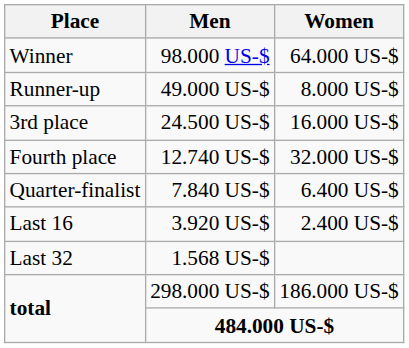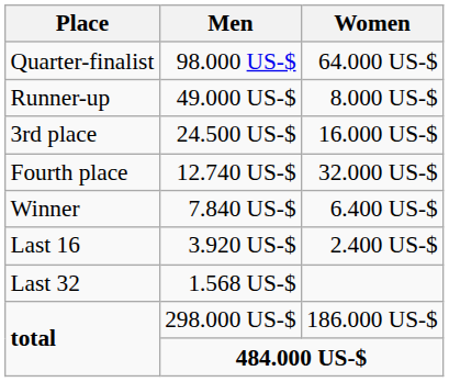 <table class="wikitable">
 <tr>
 <th>Place</th>
 <th>Men</th>
 <th>Women</th>
 </tr>
 <tr>
-<td>Winner</td>
+<td>Quarter-finalist</td>
 <td align="right">98.000 <a href='#'>US-$</a></td>
 <td align="right">64.000 US-$</td>
 </tr>
 <tr>
 <td>Runner-up</td>
 <td align="right">49.000 US-$</td>
 <td align="right">8.000 US-$</td>
 </tr>
 <tr>
 <td>3rd place</td>
 <td align="right">24.500 US-$</td>
 <td align="right">16.000 US-$</td>
 </tr>
 <tr>
 <td>Fourth place</td>
 <td align="right">12.740 US-$</td>
 <td align="right">32.000 US-$</td>
 </tr>
 <tr>
-<td>Quarter-finalist</td>
+<td>Winner</td>
 <td align="right">7.840 US-$</td>
 <td align="right">6.400 US-$</td>
 </tr>
 <tr>
 <td>Last 16</td>
 <td align="right">3.920 US-$</td>
 <td align="right">2.400 US-$</td>
 </tr>
 <tr>
 <td>Last 32</td>
 <td align="right">1.568 US-$</td>
 <td></td>
 </tr>
 <tr>
 <td rowspan="2"><strong>total</strong></td>
 <td align="right">298.000 US-$</td>
 <td align="right">186.000 US-$</td>
 </tr>
 <tr>
 <td colspan="2" align="center"><strong>484.000 US-$</strong></td>
 </tr>
 </table>
